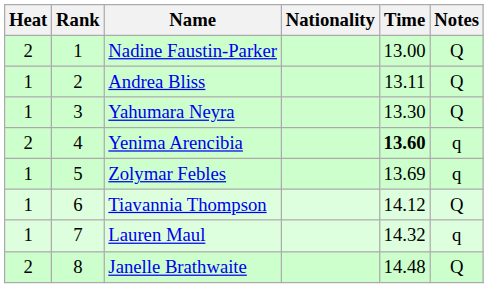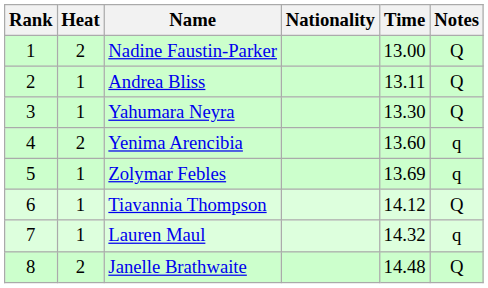 <table class="wikitable sortable" style="text-align:center; font-size:95%">
 <tr>
+<th>Rank</th>
 <th>Heat</th>
-<th>Rank</th>
 <th>Name</th>
 <th>Nationality</th>
 <th>Time</th>
 <th>Notes</th>
 </tr>
 <tr bgcolor=ccffcc>
+<td>1</td>
 <td>2</td>
-<td>1</td>
 <td align=left><a href='#'>Nadine Faustin-Parker</a></td>
 <td align=left></td>
 <td>13.00</td>
 <td>Q</td>
 </tr>
 <tr bgcolor=ccffcc>
+<td>2</td>
 <td>1</td>
-<td>2</td>
 <td align=left><a href='#'>Andrea Bliss</a></td>
 <td align=left></td>
 <td>13.11</td>
 <td>Q</td>
 </tr>
 <tr bgcolor=ccffcc>
+<td>3</td>
 <td>1</td>
-<td>3</td>
 <td align=left><a href='#'>Yahumara Neyra</a></td>
 <td align=left></td>
 <td>13.30</td>
 <td>Q</td>
 </tr>
 <tr bgcolor=ccffcc>
+<td>4</td>
 <td>2</td>
-<td>4</td>
 <td align=left><a href='#'>Yenima Arencibia</a></td>
 <td align=left></td>
-<td><strong>13.60</strong></td>
+<td>13.60</td>
 <td>q</td>
 </tr>
 <tr bgcolor=ccffcc>
+<td>5</td>
 <td>1</td>
-<td>5</td>
 <td align=left><a href='#'>Zolymar Febles</a></td>
 <td align=left></td>
 <td>13.69</td>
 <td>q</td>
 </tr>
 <tr bgcolor=ddffdd>
+<td>6</td>
 <td>1</td>
-<td>6</td>
 <td align=left><a href='#'>Tiavannia Thompson</a></td>
 <td align=left></td>
 <td>14.12</td>
 <td>Q</td>
 </tr>
 <tr bgcolor=ddffdd>
+<td>7</td>
 <td>1</td>
-<td>7</td>
 <td align=left><a href='#'>Lauren Maul</a></td>
 <td align=left></td>
 <td>14.32</td>
 <td>q</td>
 </tr>
 <tr bgcolor=ccffcc>
+<td>8</td>
 <td>2</td>
-<td>8</td>
 <td align=left><a href='#'>Janelle Brathwaite</a></td>
 <td align=left></td>
 <td>14.48</td>
 <td>Q</td>
 </tr>
 </table>
